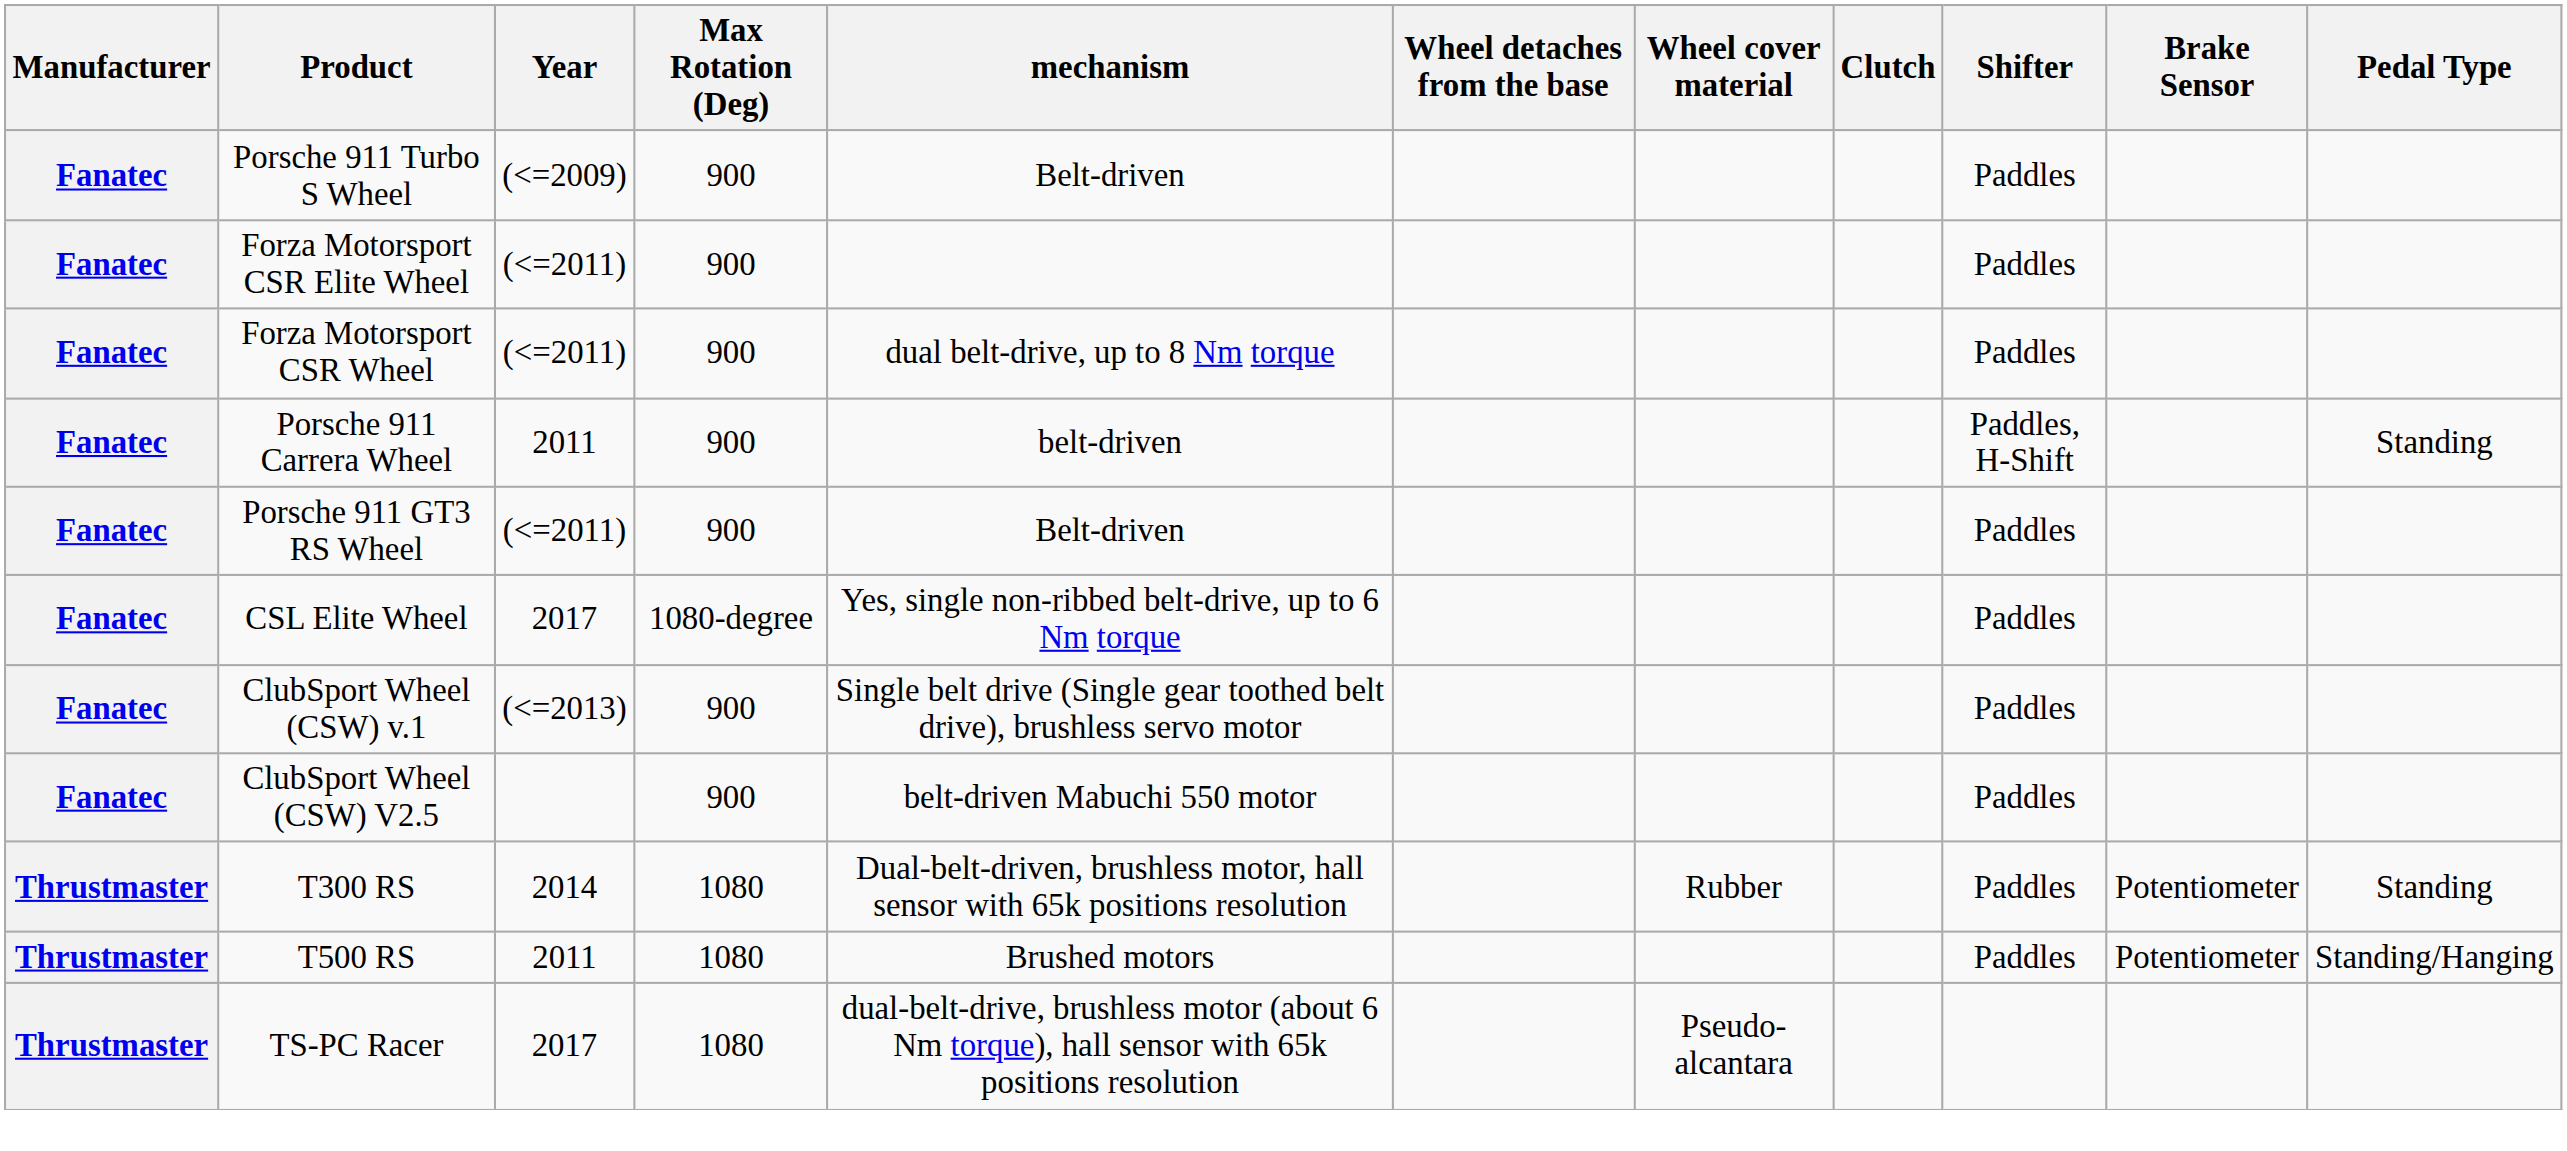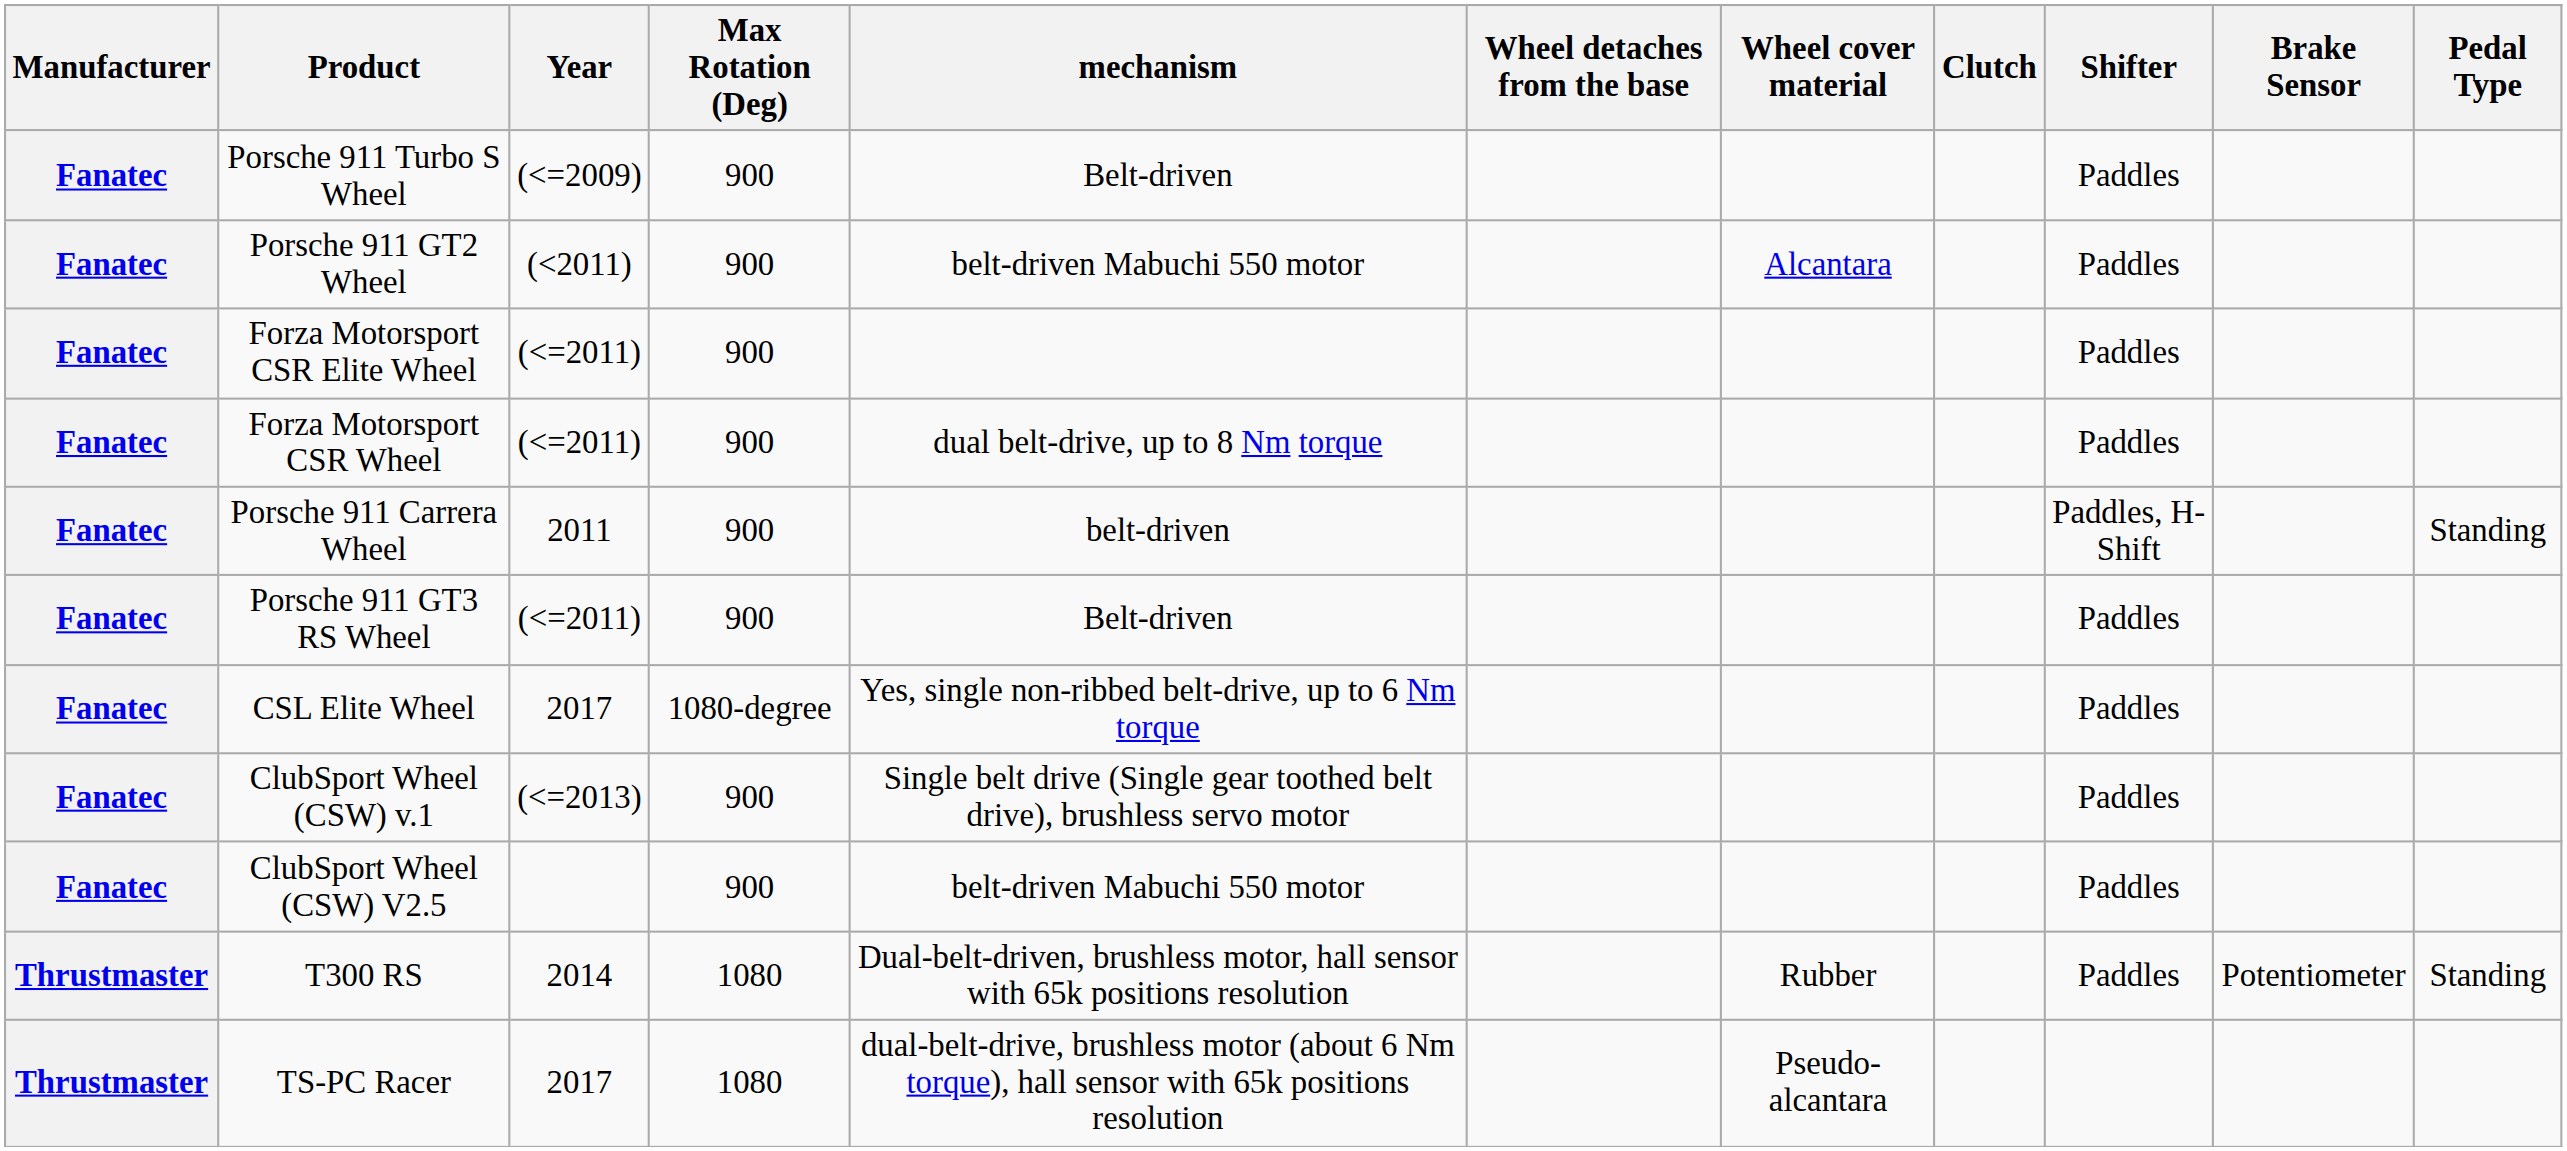 <table class="wikitable sortable" style="text-align:center; width:auto;">
 <tr>
 <th scope="col">Manufacturer</th>
 <th scope="col">Product</th>
 <th scope="col">Year</th>
 <th scope="col">Max Rotation (Deg)</th>
 <th scope="col"> mechanism</th>
 <th scope="col">Wheel detaches from the base</th>
 <th scope="col">Wheel cover material</th>
 <th scope="col">Clutch</th>
 <th scope="col">Shifter</th>
 <th scope="col">Brake Sensor</th>
 <th scope="col">Pedal Type</th>
 </tr>
 <tr>
 <th scope="row"><a href='#'>Fanatec</a> </th>
 <td>Porsche 911 Turbo S Wheel</td>
 <td>(<=2009)</td>
 <td>900</td>
 <td>Belt-driven</td>
 <td></td>
 <td></td>
+<td></td>
+<td>Paddles</td>
+<td></td>
+<td></td>
+</tr>
+<tr>
+<th scope="row"><a href='#'>Fanatec</a> </th>
+<td>Porsche 911 GT2 Wheel</td>
+<td>(<2011)</td>
+<td>900</td>
+<td>belt-driven Mabuchi 550 motor</td>
+<td></td>
+<td><a href='#'>Alcantara</a></td>
 <td></td>
 <td>Paddles</td>
 <td></td>
 <td></td>
 </tr>
 <tr>
 <th scope="row"><a href='#'>Fanatec</a> </th>
 <td>Forza Motorsport CSR Elite Wheel</td>
 <td>(<=2011)</td>
 <td>900</td>
 <td></td>
 <td></td>
 <td></td>
 <td></td>
 <td>Paddles</td>
 <td></td>
 <td></td>
 </tr>
 <tr>
 <th scope="row"><a href='#'>Fanatec</a> </th>
 <td>Forza Motorsport CSR Wheel</td>
 <td>(<=2011)</td>
 <td>900</td>
 <td>dual belt-drive, up to 8 <a href='#'>Nm</a> <a href='#'>torque</a></td>
 <td></td>
 <td></td>
 <td></td>
 <td>Paddles</td>
 <td></td>
 <td></td>
 </tr>
 <tr>
 <th scope="row"><a href='#'>Fanatec</a> </th>
 <td>Porsche 911 Carrera Wheel</td>
 <td>2011</td>
 <td>900</td>
 <td>belt-driven</td>
 <td></td>
 <td></td>
 <td></td>
 <td>Paddles, H-Shift</td>
 <td></td>
 <td>Standing</td>
 </tr>
 <tr>
 <th scope="row"><a href='#'>Fanatec</a> </th>
 <td>Porsche 911 GT3 RS Wheel</td>
 <td>(<=2011)</td>
 <td>900</td>
 <td>Belt-driven</td>
 <td></td>
 <td></td>
 <td></td>
 <td>Paddles</td>
 <td></td>
 <td></td>
 </tr>
 <tr>
 <th scope="row"><a href='#'>Fanatec</a></th>
 <td>CSL Elite Wheel</td>
 <td>2017</td>
 <td>1080-degree</td>
 <td>Yes, single non-ribbed belt-drive, up to 6 <a href='#'>Nm</a> <a href='#'>torque</a></td>
 <td></td>
 <td></td>
 <td></td>
 <td>Paddles</td>
 <td></td>
 <td></td>
 </tr>
 <tr>
 <th scope="row"><a href='#'>Fanatec</a> </th>
 <td>ClubSport Wheel (CSW) v.1</td>
 <td>(<=2013)</td>
 <td>900</td>
 <td>Single belt drive (Single gear toothed belt drive), brushless servo motor</td>
 <td></td>
 <td></td>
 <td></td>
 <td>Paddles</td>
 <td></td>
 <td></td>
 </tr>
 <tr>
 <th scope="row"><a href='#'>Fanatec</a> </th>
 <td>ClubSport Wheel (CSW) V2.5</td>
 <td></td>
 <td>900</td>
 <td>belt-driven Mabuchi 550 motor</td>
 <td></td>
 <td></td>
 <td></td>
 <td>Paddles</td>
 <td></td>
 <td></td>
 </tr>
 <tr>
 <th scope="row"><a href='#'>Thrustmaster</a></th>
 <td>T300 RS</td>
 <td>2014</td>
 <td>1080</td>
 <td>Dual-belt-driven, brushless motor, hall sensor with 65k positions resolution</td>
 <td></td>
 <td>Rubber</td>
 <td></td>
 <td>Paddles</td>
 <td>Potentiometer</td>
 <td>Standing</td>
 </tr>
 <tr>
 <th scope="row"><a href='#'>Thrustmaster</a></th>
-<td>T500 RS</td>
-<td>2011</td>
-<td>1080</td>
-<td>Brushed motors</td>
-<td></td>
-<td></td>
-<td></td>
-<td>Paddles</td>
-<td>Potentiometer</td>
-<td>Standing/Hanging</td>
-</tr>
-<tr>
-<th scope="row"><a href='#'>Thrustmaster</a></th>
 <td>TS-PC Racer</td>
 <td>2017</td>
 <td>1080</td>
 <td>dual-belt-drive, brushless motor (about 6 Nm <a href='#'>torque</a>), hall sensor with 65k positions resolution</td>
 <td></td>
 <td>Pseudo-alcantara</td>
 <td></td>
 <td></td>
 <td></td>
 <td></td>
 </tr>
 </table>
